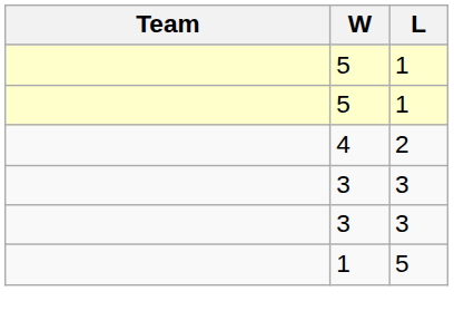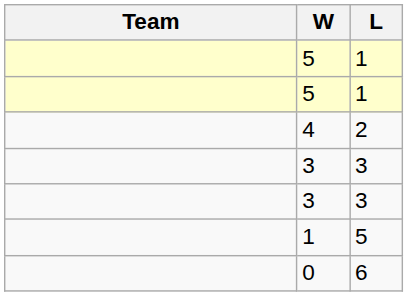 <table class="wikitable">
 <tr>
 <th width="200px">Team</th>
 <th width="30px">W</th>
 <th width="30px">L</th>
 </tr>
 <tr bgcolor=#ffffcc>
 <td></td>
 <td>5</td>
 <td>1</td>
 </tr>
 <tr bgcolor=#ffffcc>
 <td></td>
 <td>5</td>
 <td>1</td>
 </tr>
 <tr>
 <td></td>
 <td>4</td>
 <td>2</td>
 </tr>
 <tr>
 <td></td>
 <td>3</td>
 <td>3</td>
 </tr>
 <tr>
 <td></td>
 <td>3</td>
 <td>3</td>
 </tr>
 <tr>
 <td></td>
 <td>1</td>
 <td>5</td>
 </tr>
+<tr>
+<td></td>
+<td>0</td>
+<td>6</td>
+</tr>
 </table>
